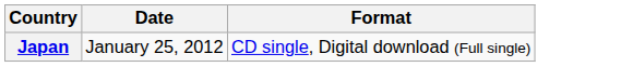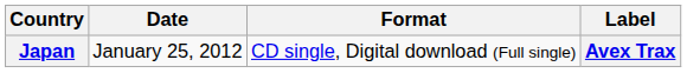 <table class="wikitable plainrowheaders">
 <tr>
 <th scope="col">Country</th>
 <th>Date</th>
 <th>Format</th>
+<th>Label</th>
 </tr>
 <tr>
 <th scope="row" rowspan="1"><a href='#'>Japan</a></th>
 <td>January 25, 2012</td>
 <td><a href='#'>CD single</a>, Digital download <small>(Full single)</small></td>
+<th scope="row" rowspan="1"><a href='#'>Avex Trax</a></th>
 </tr>
 </table>
